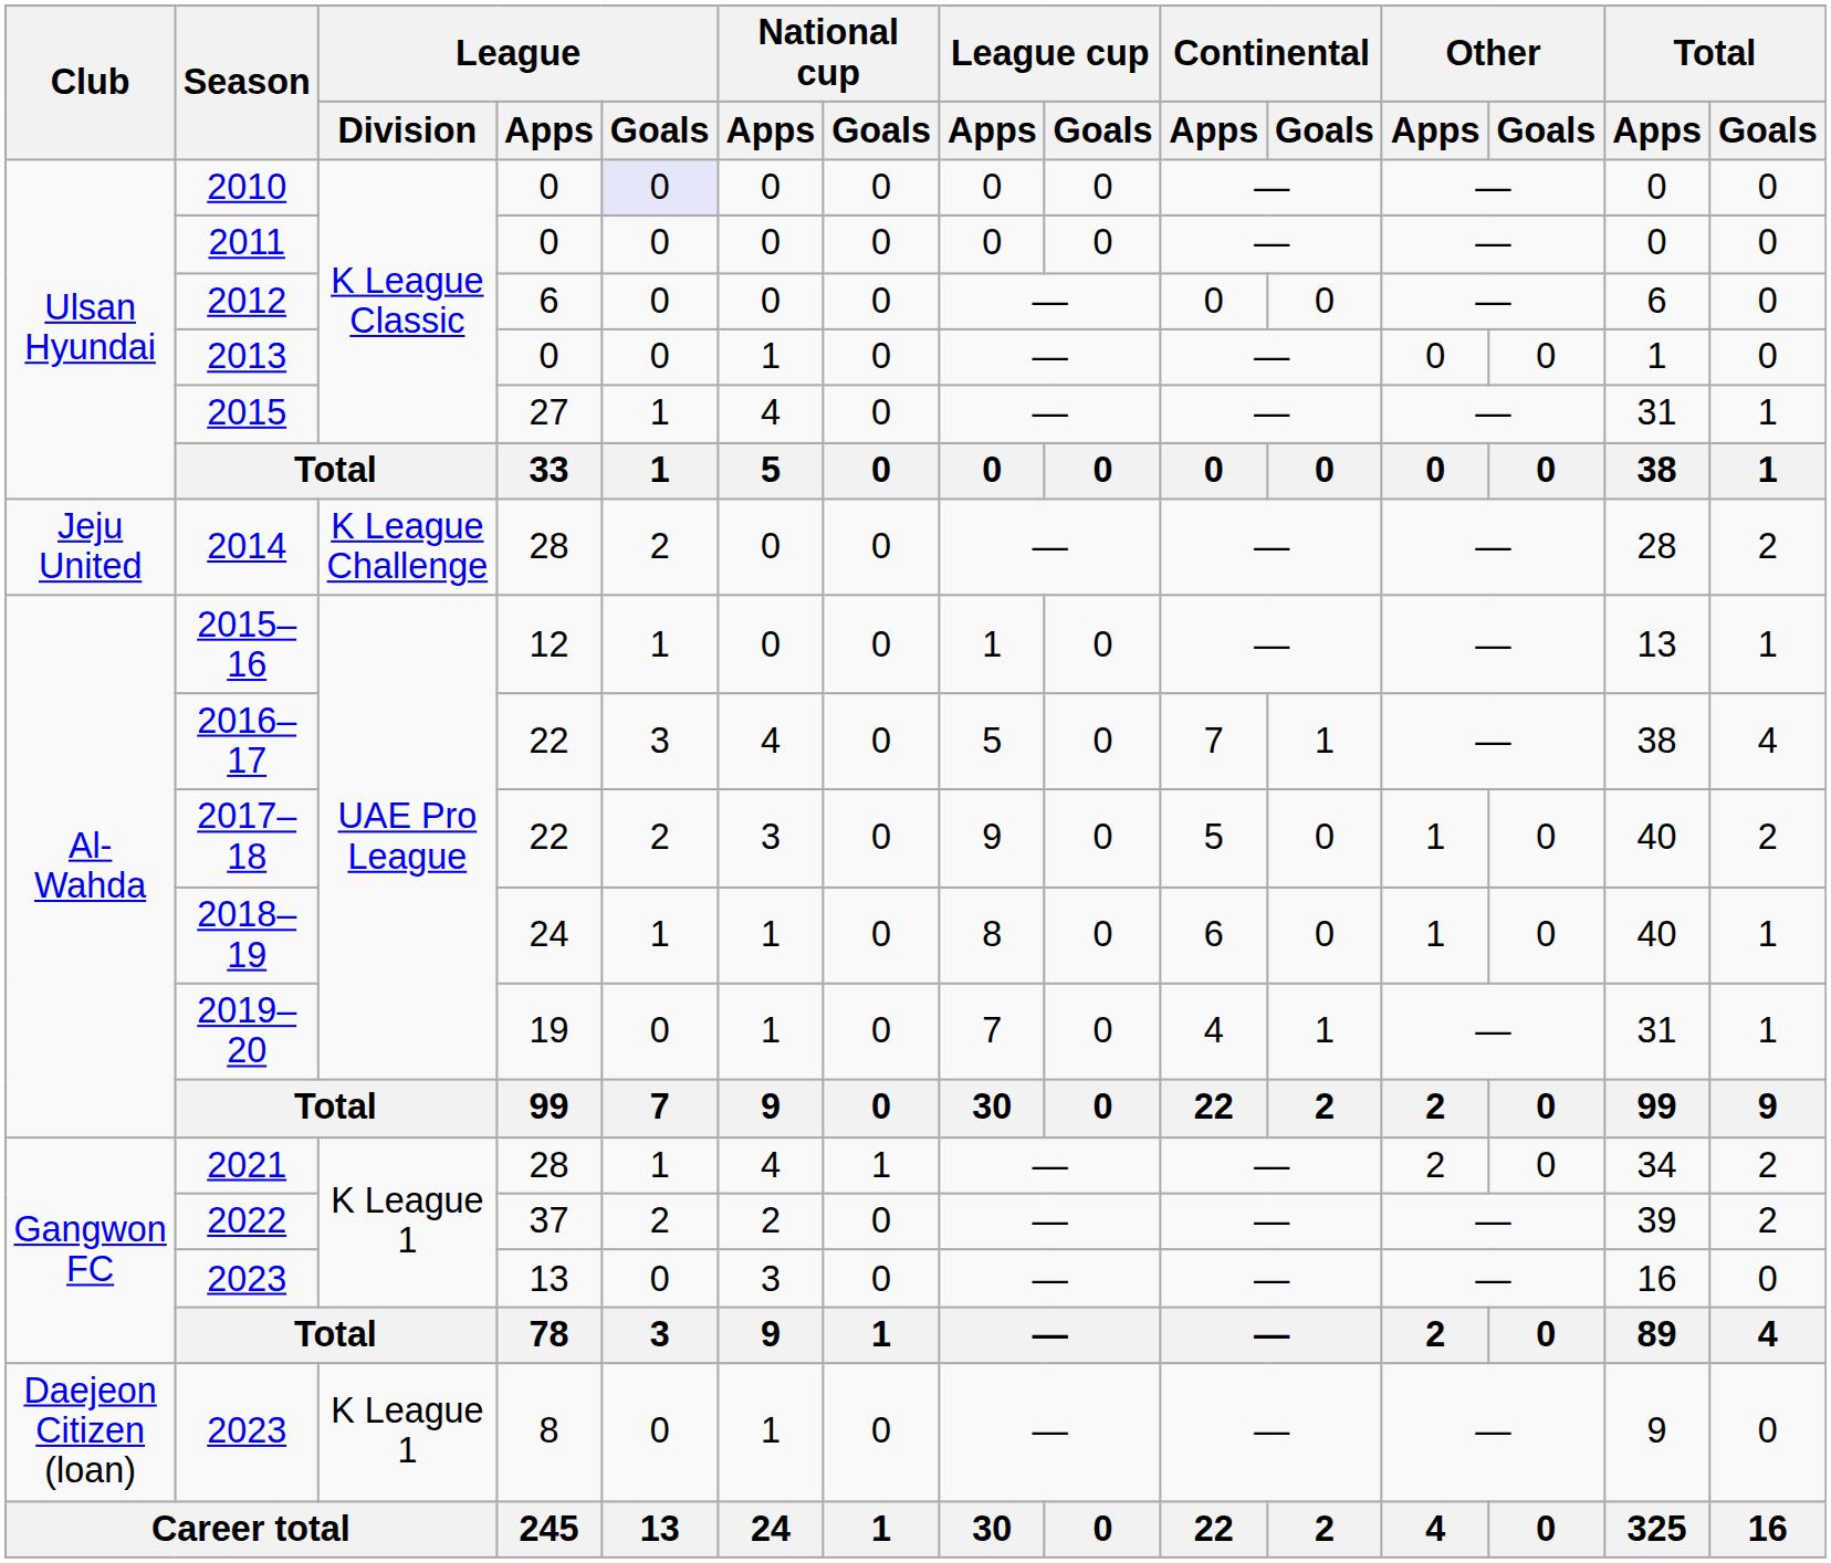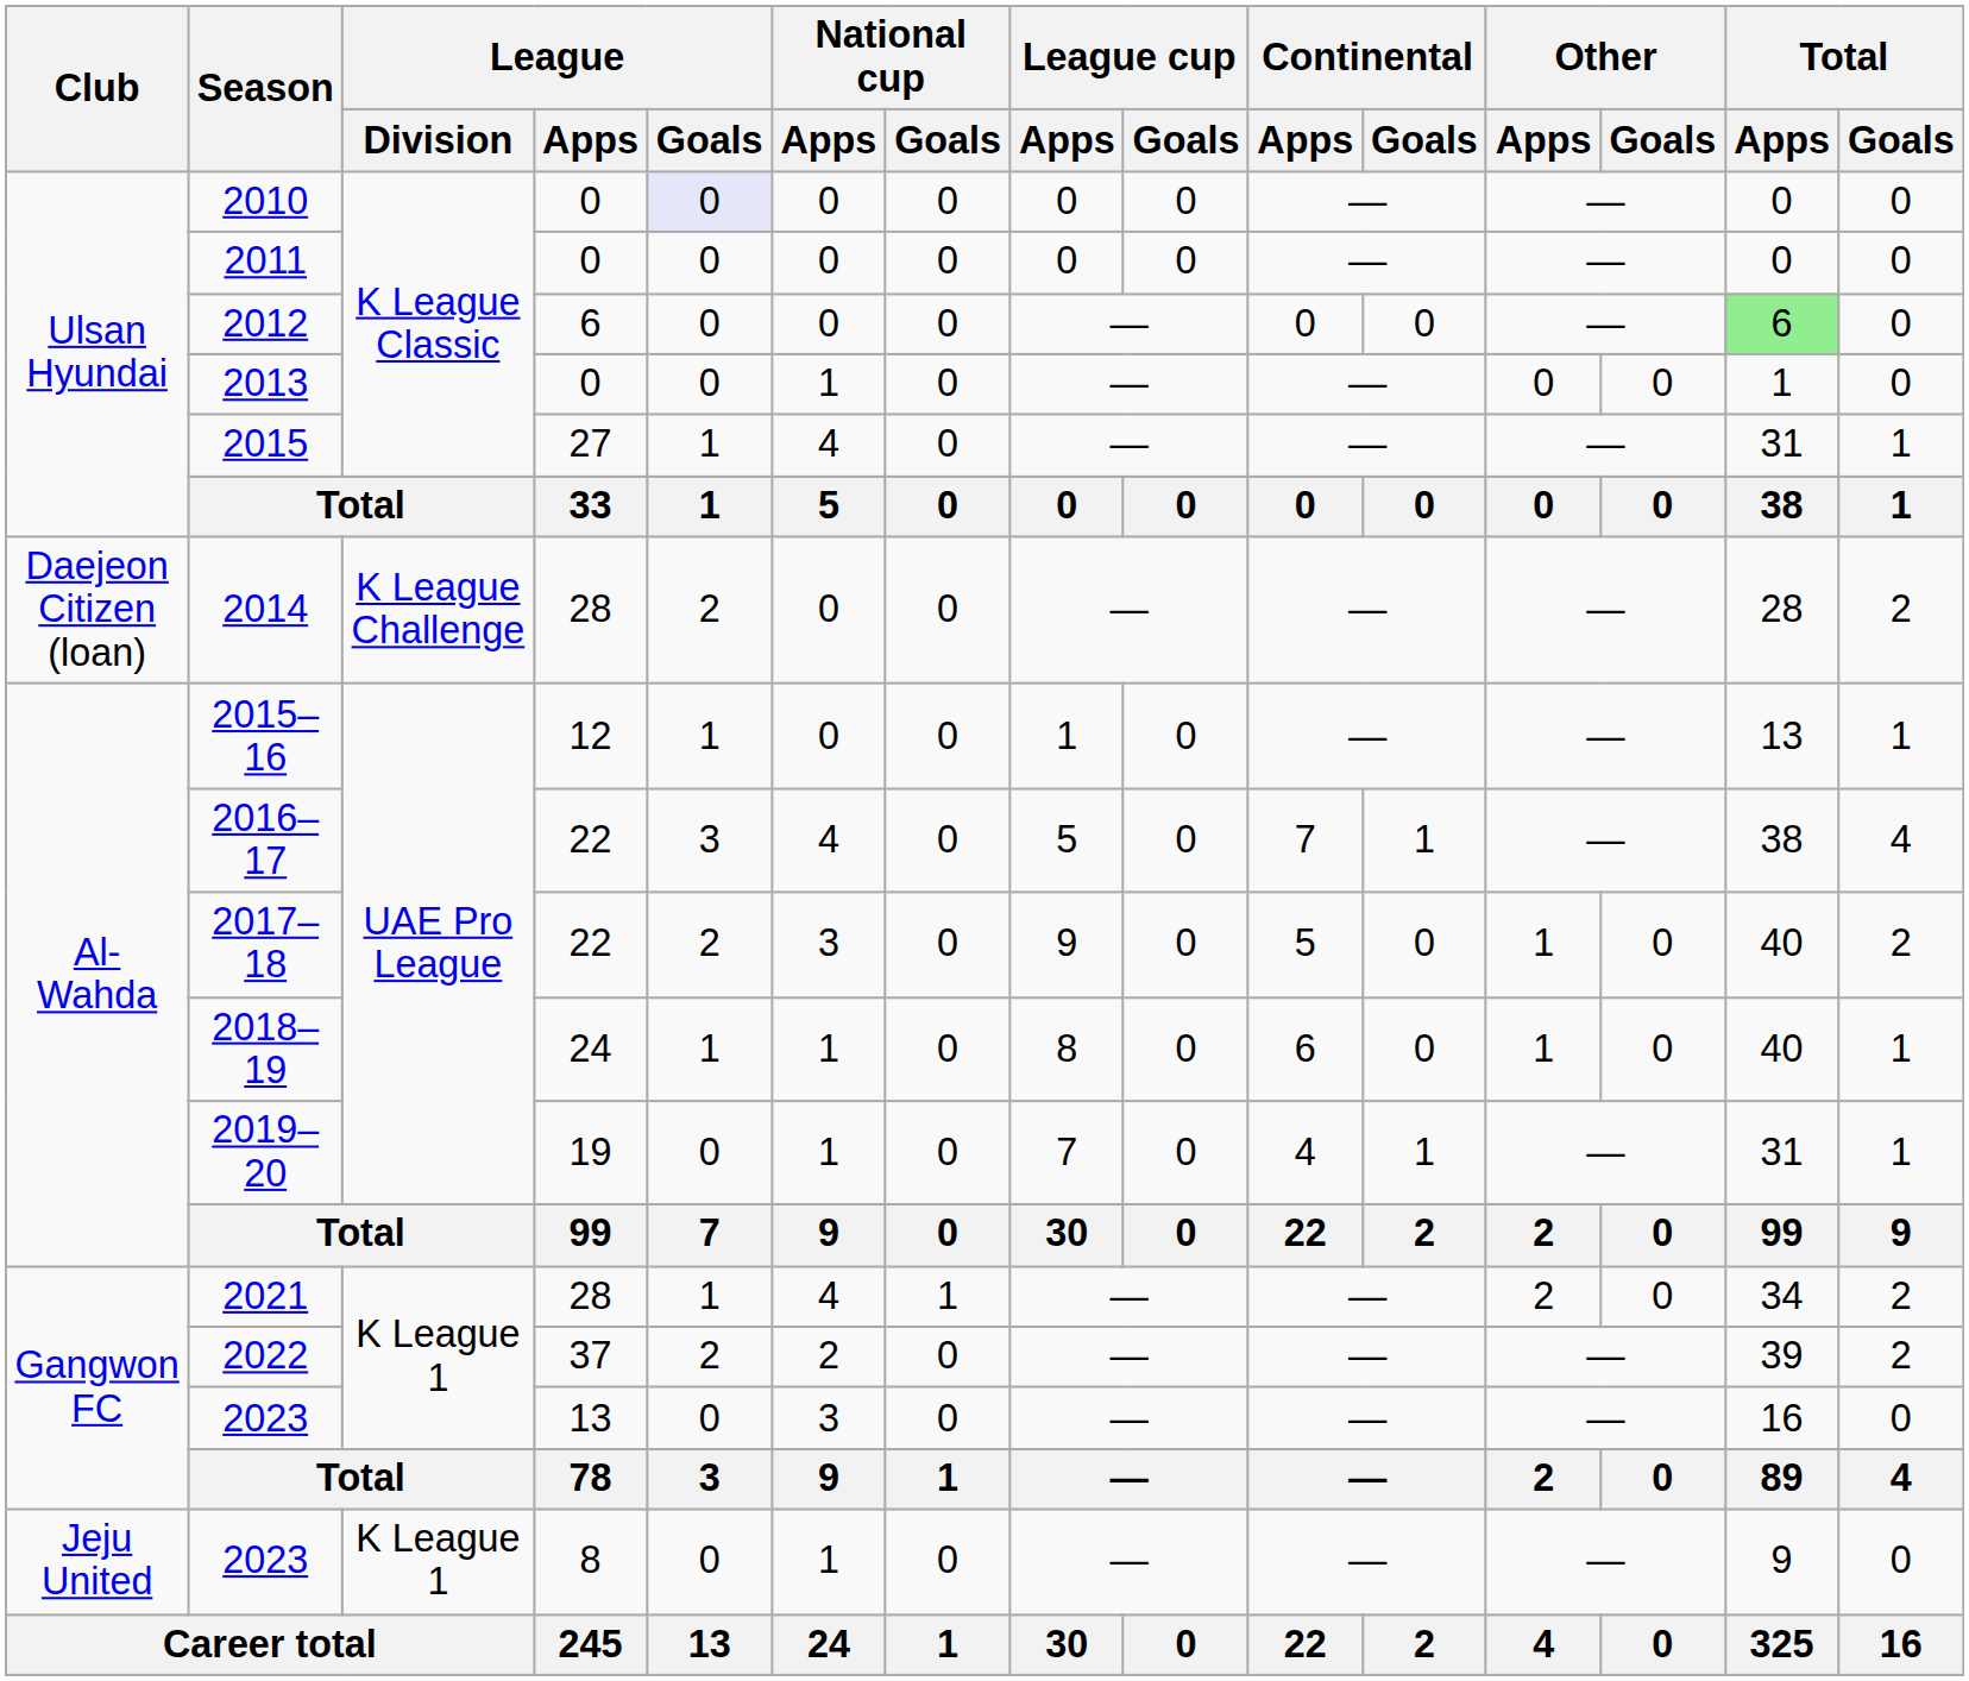 <table class="wikitable" style="text-align:center">
 <tr>
 <th rowspan="2">Club</th>
 <th rowspan="2">Season</th>
 <th colspan="3">League</th>
 <th colspan="2">National cup</th>
 <th colspan="2">League cup</th>
 <th colspan="2">Continental</th>
 <th colspan="2">Other</th>
 <th colspan="2">Total</th>
 </tr>
 <tr>
 <th>Division</th>
 <th>Apps</th>
 <th>Goals</th>
 <th>Apps</th>
 <th>Goals</th>
 <th>Apps</th>
 <th>Goals</th>
 <th>Apps</th>
 <th>Goals</th>
 <th>Apps</th>
 <th>Goals</th>
 <th>Apps</th>
 <th>Goals</th>
 </tr>
 <tr>
 <td rowspan="6"><a href='#'>Ulsan Hyundai</a></td>
 <td><a href='#'>2010</a></td>
 <td rowspan="5"><a href='#'>K League Classic</a></td>
 <td>0</td>
 <td style="background: lavender;">0</td>
 <td>0</td>
 <td>0</td>
 <td>0</td>
 <td>0</td>
 <td colspan="2">—</td>
 <td colspan="2">—</td>
 <td>0</td>
 <td>0</td>
 </tr>
 <tr>
 <td><a href='#'>2011</a></td>
 <td>0</td>
 <td>0</td>
 <td>0</td>
 <td>0</td>
 <td>0</td>
 <td>0</td>
 <td colspan="2">—</td>
 <td colspan="2">—</td>
 <td>0</td>
 <td>0</td>
 </tr>
 <tr>
 <td><a href='#'>2012</a></td>
 <td>6</td>
 <td>0</td>
 <td>0</td>
 <td>0</td>
 <td colspan="2">—</td>
 <td>0</td>
 <td>0</td>
 <td colspan="2">—</td>
-<td>6</td>
+<td style="background: lightgreen;">6</td>
 <td>0</td>
 </tr>
 <tr>
 <td><a href='#'>2013</a></td>
 <td>0</td>
 <td>0</td>
 <td>1</td>
 <td>0</td>
 <td colspan="2">—</td>
 <td colspan="2">—</td>
 <td>0</td>
 <td>0</td>
 <td>1</td>
 <td>0</td>
 </tr>
 <tr>
 <td><a href='#'>2015</a></td>
 <td>27</td>
 <td>1</td>
 <td>4</td>
 <td>0</td>
 <td colspan="2">—</td>
 <td colspan="2">—</td>
 <td colspan="2">—</td>
 <td>31</td>
 <td>1</td>
 </tr>
 <tr>
 <th colspan="2">Total</th>
 <th>33</th>
 <th>1</th>
 <th>5</th>
 <th>0</th>
 <th>0</th>
 <th>0</th>
 <th>0</th>
 <th>0</th>
 <th>0</th>
 <th>0</th>
 <th>38</th>
 <th>1</th>
 </tr>
 <tr>
-<td><a href='#'>Jeju United</a></td>
+<td><a href='#'>Daejeon Citizen</a> (loan)</td>
 <td><a href='#'>2014</a></td>
 <td><a href='#'>K League Challenge</a></td>
 <td>28</td>
 <td>2</td>
 <td>0</td>
 <td>0</td>
 <td colspan="2">—</td>
 <td colspan="2">—</td>
 <td colspan="2">—</td>
 <td>28</td>
 <td>2</td>
 </tr>
 <tr>
 <td rowspan="6"><a href='#'>Al-Wahda</a></td>
 <td><a href='#'>2015–16</a></td>
 <td rowspan="5"><a href='#'>UAE Pro League</a></td>
 <td>12</td>
 <td>1</td>
 <td>0</td>
 <td>0</td>
 <td>1</td>
 <td>0</td>
 <td colspan="2">—</td>
 <td colspan="2">—</td>
 <td>13</td>
 <td>1</td>
 </tr>
 <tr>
 <td><a href='#'>2016–17</a></td>
 <td>22</td>
 <td>3</td>
 <td>4</td>
 <td>0</td>
 <td>5</td>
 <td>0</td>
 <td>7</td>
 <td>1</td>
 <td colspan="2">—</td>
 <td>38</td>
 <td>4</td>
 </tr>
 <tr>
 <td><a href='#'>2017–18</a></td>
 <td>22</td>
 <td>2</td>
 <td>3</td>
 <td>0</td>
 <td>9</td>
 <td>0</td>
 <td>5</td>
 <td>0</td>
 <td>1</td>
 <td>0</td>
 <td>40</td>
 <td>2</td>
 </tr>
 <tr>
 <td><a href='#'>2018–19</a></td>
 <td>24</td>
 <td>1</td>
 <td>1</td>
 <td>0</td>
 <td>8</td>
 <td>0</td>
 <td>6</td>
 <td>0</td>
 <td>1</td>
 <td>0</td>
 <td>40</td>
 <td>1</td>
 </tr>
 <tr>
 <td><a href='#'>2019–20</a></td>
 <td>19</td>
 <td>0</td>
 <td>1</td>
 <td>0</td>
 <td>7</td>
 <td>0</td>
 <td>4</td>
 <td>1</td>
 <td colspan="2">—</td>
 <td>31</td>
 <td>1</td>
 </tr>
 <tr>
 <th colspan="2">Total</th>
 <th>99</th>
 <th>7</th>
 <th>9</th>
 <th>0</th>
 <th>30</th>
 <th>0</th>
 <th>22</th>
 <th>2</th>
 <th>2</th>
 <th>0</th>
 <th>99</th>
 <th>9</th>
 </tr>
 <tr>
 <td rowspan="4"><a href='#'>Gangwon FC</a></td>
 <td><a href='#'>2021</a></td>
 <td rowspan="3">K League 1</td>
 <td>28</td>
 <td>1</td>
 <td>4</td>
 <td>1</td>
 <td colspan="2">—</td>
 <td colspan="2">—</td>
 <td>2</td>
 <td>0</td>
 <td>34</td>
 <td>2</td>
 </tr>
 <tr>
 <td><a href='#'>2022</a></td>
 <td>37</td>
 <td>2</td>
 <td>2</td>
 <td>0</td>
 <td colspan="2">—</td>
 <td colspan="2">—</td>
 <td colspan="2">—</td>
 <td>39</td>
 <td>2</td>
 </tr>
 <tr>
 <td><a href='#'>2023</a></td>
 <td>13</td>
 <td>0</td>
 <td>3</td>
 <td>0</td>
 <td colspan="2">—</td>
 <td colspan="2">—</td>
 <td colspan="2">—</td>
 <td>16</td>
 <td>0</td>
 </tr>
 <tr>
 <th colspan="2">Total</th>
 <th>78</th>
 <th>3</th>
 <th>9</th>
 <th>1</th>
 <th colspan="2">—</th>
 <th colspan="2">—</th>
 <th>2</th>
 <th>0</th>
 <th>89</th>
 <th>4</th>
 </tr>
 <tr>
-<td><a href='#'>Daejeon Citizen</a> (loan)</td>
+<td><a href='#'>Jeju United</a></td>
 <td><a href='#'>2023</a></td>
 <td>K League 1</td>
 <td>8</td>
 <td>0</td>
 <td>1</td>
 <td>0</td>
 <td colspan="2">—</td>
 <td colspan="2">—</td>
 <td colspan="2">—</td>
 <td>9</td>
 <td>0</td>
 </tr>
 <tr>
 <th colspan="3">Career total</th>
 <th>245</th>
 <th>13</th>
 <th>24</th>
 <th>1</th>
 <th>30</th>
 <th>0</th>
 <th>22</th>
 <th>2</th>
 <th>4</th>
 <th>0</th>
 <th>325</th>
 <th>16</th>
 </tr>
 </table>
